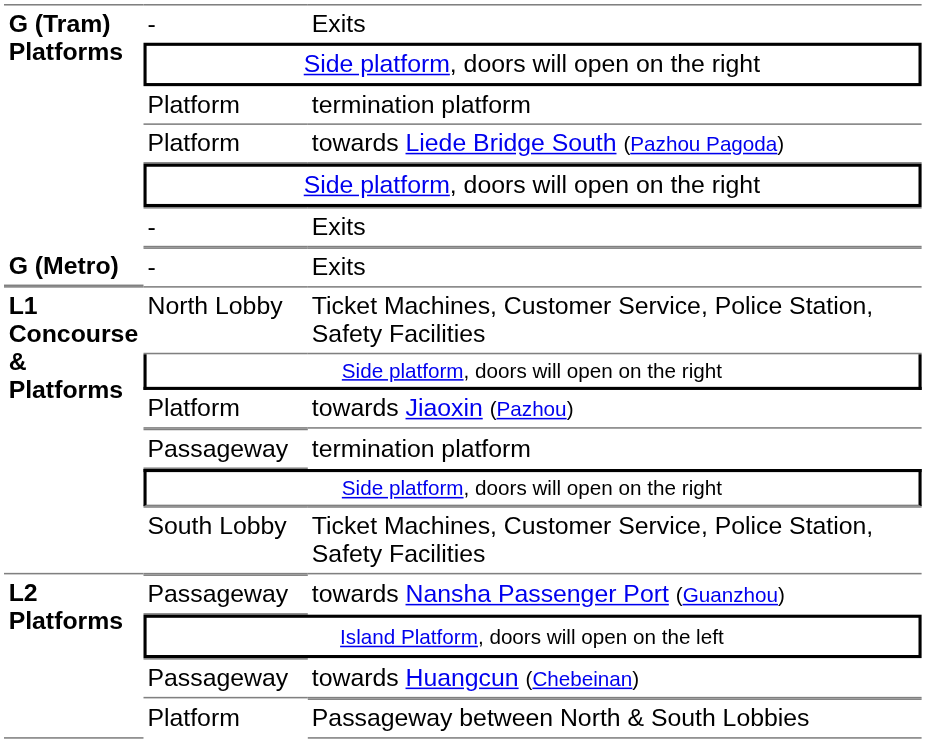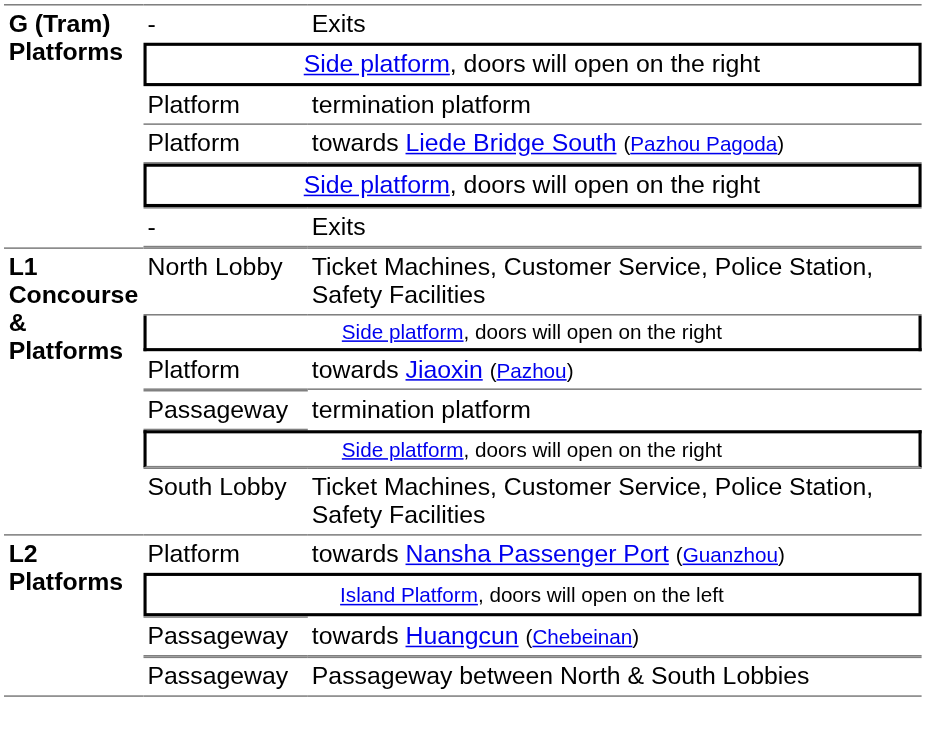 <table table border=0 cellspacing=0 cellpadding=3>
 <tr>
 <td rowspan="6" style="border-top:solid 1px gray;" width="50" valign="top"><strong>G (Tram)<br>Platforms</strong></td>
 <td style="border-top:solid 1px gray;" width=100 valign=top>-</td>
 <td style="border-top:solid 1px gray;" width=390 valign=top>Exits</td>
 </tr>
 <tr>
 <td style="border-top:solid 2px black;border-right:solid 2px black;border-left:solid 2px black;border-bottom:solid 2px black;text-align:center;" colspan=2><a href='#'>Side platform</a>, doors will open on the right</td>
 </tr>
 <tr>
 <td style="border-bottom:solid 1px gray;">Platform </td>
 <td style="border-bottom:solid 1px gray;">  termination platform</td>
 </tr>
 <tr>
 <td style="border-bottom:solid 1px gray;">Platform </td>
 <td style="border-bottom:solid 1px gray;"> towards <a href='#'>Liede Bridge South</a> <small> (<a href='#'>Pazhou Pagoda</a>)</small> </td>
 </tr>
 <tr>
 <td style="border-top:solid 2px black;border-right:solid 2px black;border-left:solid 2px black;border-bottom:solid 2px black;text-align:center;" colspan=2><a href='#'>Side platform</a>, doors will open on the right</td>
 </tr>
 <tr>
 <td style="border-bottom:solid 1px gray; border-top:solid 1px gray;" valign=top>-</td>
 <td style="border-bottom:solid 1px gray; border-top:solid 1px gray;" valign=top>Exits</td>
-</tr>
-<tr>
-<td style="border-bottom:solid 1px gray;" rowspan=1 valign=top><strong>G (Metro)</strong></td>
-<td width="100" valign="top" style="border-top:solid 1px gray;">-</td>
-<td width="390" valign="top" style="border-top:solid 1px gray;">Exits</td>
 </tr>
 <tr>
 <td style="border-bottom:solid 1px gray; border-top:solid 1px gray;" valign=top rowspan=6><strong>L1<br>Concourse & Platforms</strong></td>
 <td style="border-bottom:solid 1px gray; border-top:solid 1px gray;" valign=top>North Lobby</td>
 <td style="border-bottom:solid 1px gray; border-top:solid 1px gray;" valign=top>Ticket Machines, Customer Service, Police Station, Safety Facilities</td>
 </tr>
 <tr>
 <td style="border-right:solid 2px black;border-left:solid 2px black;border-bottom:solid 2px black;font-size:smaller;text-align:center;" colspan=2><a href='#'>Side platform</a>, doors will open on the right</td>
 </tr>
 <tr>
 <td style="border-bottom:solid 1px gray;">Platform </td>
 <td style="border-bottom:solid 1px gray;">  towards <a href='#'>Jiaoxin</a> <small>(<a href='#'>Pazhou</a>)</small></td>
 </tr>
 <tr>
 <td style="border-bottom:solid 1px gray; border-top:solid 1px gray;" valign=top>Passageway</td>
 <td> termination platform </td>
 </tr>
 <tr>
 <td style="border-top:solid 2px black;border-right:solid 2px black;border-left:solid 2px black;border-bottom:solid 1px gray;font-size:smaller;text-align:center;" colspan=2><a href='#'>Side platform</a>, doors will open on the right</td>
 </tr>
 <tr>
 <td style="border-bottom:solid 1px gray; border-top:solid 1px gray;" valign=top>South Lobby</td>
 <td style="border-bottom:solid 1px gray; border-top:solid 1px gray;" valign=top>Ticket Machines, Customer Service, Police Station, Safety Facilities</td>
 </tr>
 <tr>
 <td style="border-bottom:solid 1px gray;" rowspan=4 valign=top><strong>L2<br>Platforms</strong></td>
-<td style="border-bottom:solid 1px gray; border-top:solid 1px gray;" valign=top>Passageway</td>
+<td>Platform </td>
 <td>  towards <a href='#'>Nansha Passenger Port</a> <small>(<a href='#'>Guanzhou</a>)</small></td>
 </tr>
 <tr>
 <td style="border-right:solid 2px black;border-left:solid 2px black;border-top:solid 2px black;border-bottom:solid 2px black;text-align:center;" colspan=2><small><a href='#'>Island Platform</a>, doors will open on the left</small></td>
 </tr>
 <tr>
 <td style="border-bottom:solid 1px gray; border-top:solid 1px gray;" valign=top>Passageway</td>
 <td style="border-bottom:solid 1px gray;"> towards <a href='#'>Huangcun</a> <small>(<a href='#'>Chebeinan</a>)</small> </td>
 </tr>
 <tr>
-<td>Platform </td>
+<td style="border-bottom:solid 1px gray; border-top:solid 1px gray;" valign=top>Passageway</td>
 <td style="border-bottom:solid 1px gray; border-top:solid 1px gray;" valign=top>Passageway between North & South Lobbies</td>
 </tr>
 </table>
